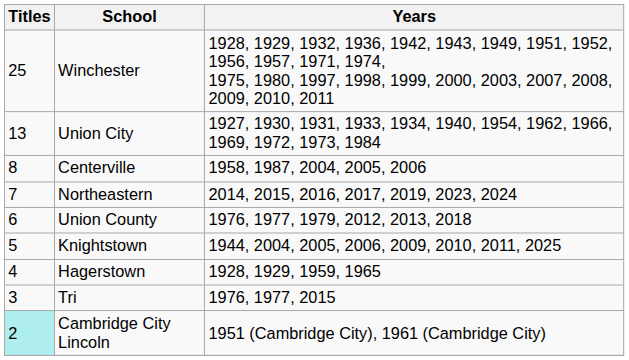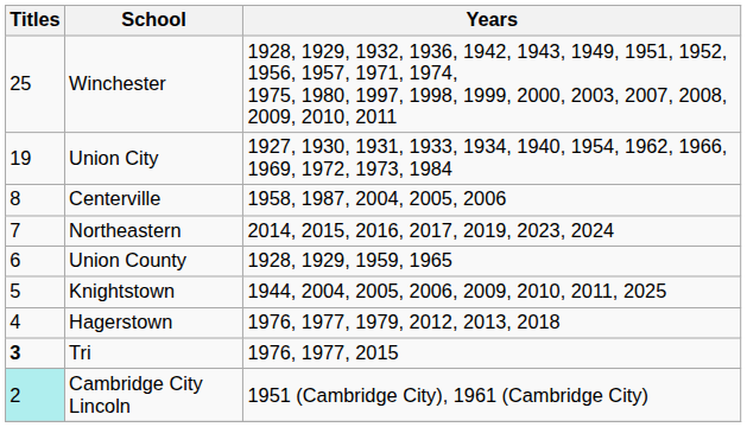 <table class="wikitable">
 <tr>
 <th>Titles</th>
 <th>School</th>
 <th>Years</th>
 </tr>
 <tr>
 <td>25</td>
 <td>Winchester</td>
 <td>1928, 1929, 1932, 1936, 1942, 1943, 1949, 1951, 1952, 1956, 1957, 1971, 1974,<br>1975, 1980, 1997, 1998, 1999, 2000, 2003, 2007, 2008, 2009, 2010, 2011</td>
 </tr>
 <tr>
-<td>13</td>
+<td>19</td>
 <td>Union City</td>
 <td>1927, 1930, 1931, 1933, 1934, 1940, 1954, 1962, 1966, 1969, 1972, 1973, 1984</td>
 </tr>
 <tr>
 <td>8</td>
 <td>Centerville</td>
 <td>1958, 1987, 2004, 2005, 2006</td>
 </tr>
 <tr>
 <td>7</td>
 <td>Northeastern</td>
 <td>2014, 2015, 2016, 2017, 2019, 2023, 2024</td>
 </tr>
 <tr>
 <td>6</td>
 <td>Union County</td>
-<td>1976, 1977, 1979, 2012, 2013, 2018</td>
+<td>1928, 1929, 1959, 1965</td>
 </tr>
 <tr>
 <td>5</td>
 <td>Knightstown</td>
 <td>1944, 2004, 2005, 2006, 2009, 2010, 2011, 2025</td>
 </tr>
 <tr>
 <td>4</td>
 <td>Hagerstown</td>
-<td>1928, 1929, 1959, 1965</td>
+<td>1976, 1977, 1979, 2012, 2013, 2018</td>
 </tr>
 <tr>
-<td>3</td>
+<td><strong>3</strong></td>
 <td>Tri</td>
 <td>1976, 1977, 2015</td>
 </tr>
 <tr>
 <td style="background: paleturquoise;">2</td>
 <td>Cambridge City Lincoln</td>
 <td>1951 (Cambridge City), 1961 (Cambridge City)</td>
 </tr>
 <tr>
 </tr>
 </table>
